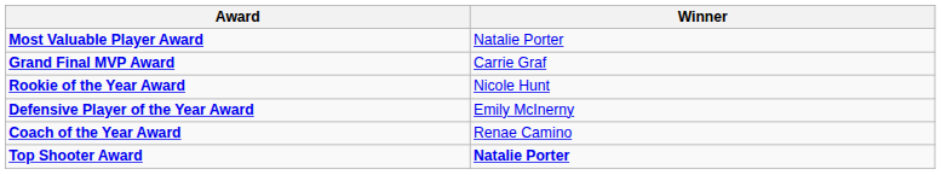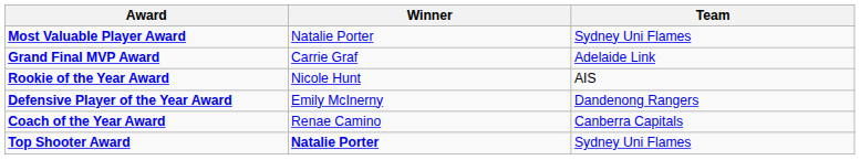 <table class="wikitable" style="width: 80%">
 <tr>
 <th width=125>Award</th>
 <th width=125>Winner</th>
+<th width=125>Team</th>
 </tr>
 <tr>
 <td><strong><a href='#'>Most Valuable Player Award</a></strong></td>
 <td><a href='#'>Natalie Porter</a></td>
+<td><a href='#'>Sydney Uni Flames</a></td>
 </tr>
 <tr>
 <td><strong><a href='#'>Grand Final MVP Award</a></strong></td>
 <td><a href='#'>Carrie Graf</a></td>
+<td><a href='#'>Adelaide Link</a></td>
 </tr>
 <tr>
 <td><strong><a href='#'>Rookie of the Year Award</a></strong></td>
 <td><a href='#'>Nicole Hunt</a></td>
+<td>AIS</td>
 </tr>
 <tr>
 <td><strong><a href='#'>Defensive Player of the Year Award</a></strong></td>
 <td><a href='#'>Emily McInerny</a></td>
+<td><a href='#'>Dandenong Rangers</a></td>
 </tr>
 <tr>
 <td><strong><a href='#'>Coach of the Year Award</a></strong></td>
 <td><a href='#'>Renae Camino</a></td>
+<td><a href='#'>Canberra Capitals</a></td>
 </tr>
 <tr>
 <td><strong><a href='#'>Top Shooter Award</a></strong></td>
 <td><strong><a href='#'>Natalie Porter</a></strong></td>
+<td><a href='#'>Sydney Uni Flames</a></td>
 </tr>
 </table>
